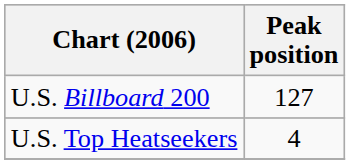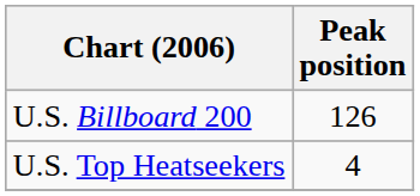 <table class="wikitable">
 <tr>
 <th align="left">Chart (2006)</th>
 <th align="center">Peak <br>position</th>
 </tr>
 <tr>
 <td align="left">U.S. <a href='#'><em>Billboard</em> 200</a></td>
-<td align="center">127</td>
+<td align="center">126</td>
 </tr>
 <tr>
 <td align="left">U.S. <a href='#'>Top Heatseekers</a></td>
 <td align="center">4</td>
 </tr>
 <tr>
 </tr>
 </table>
